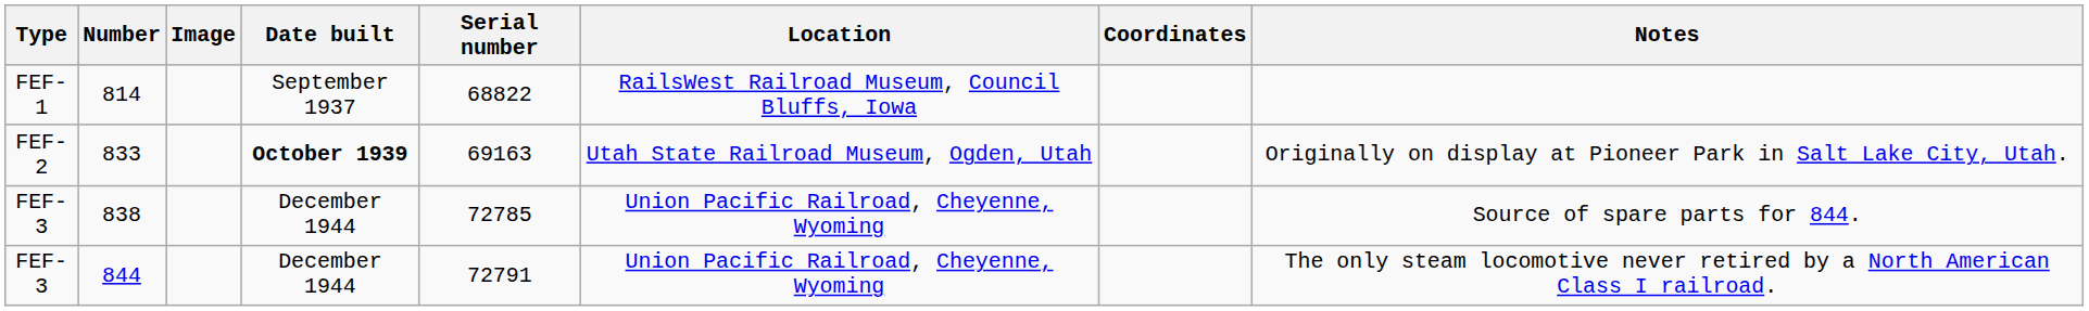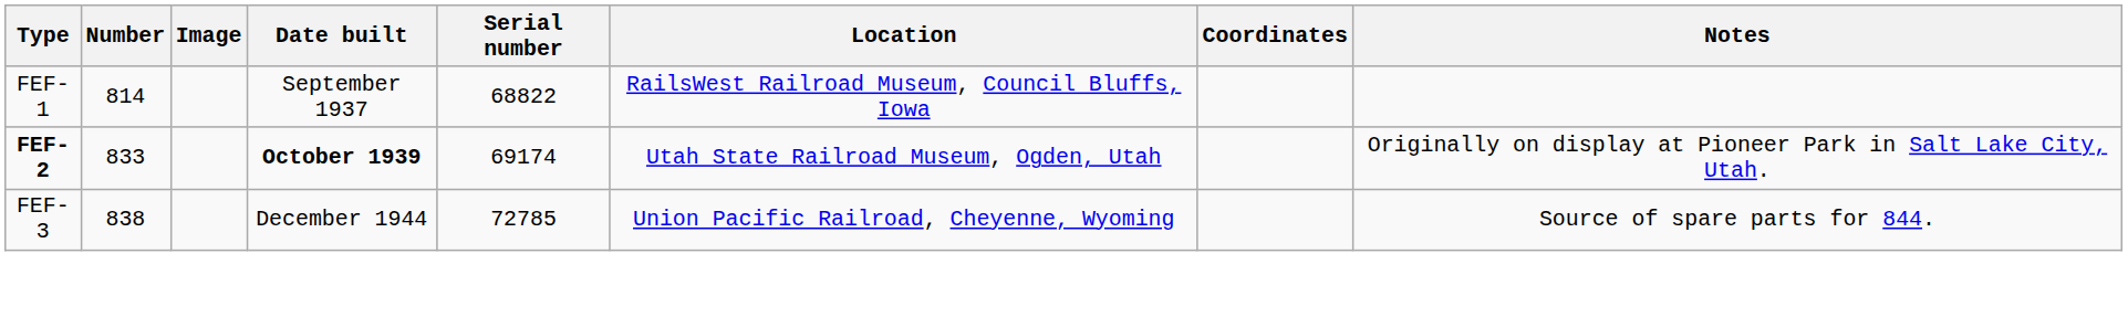 <table class="wikitable" style="text-align:center">
 <tr>
 <th scope="col">Type</th>
 <th scope="col">Number</th>
 <th scope="col">Image</th>
 <th scope="col">Date built</th>
 <th scope="col">Serial number</th>
 <th scope="col">Location</th>
 <th scope="col">Coordinates</th>
 <th scope="col">Notes</th>
 </tr>
 <tr>
 <td>FEF-1</td>
 <td>814</td>
 <td></td>
 <td>September 1937</td>
 <td>68822</td>
 <td><a href='#'>RailsWest Railroad Museum</a>, <a href='#'>Council Bluffs, Iowa</a></td>
 <td></td>
 <td></td>
 </tr>
 <tr>
-<td>FEF-2</td>
+<td><strong>FEF-2</strong></td>
 <td>833</td>
 <td></td>
 <td><strong>October 1939</strong></td>
-<td>69163</td>
+<td>69174</td>
 <td><a href='#'>Utah State Railroad Museum</a>, <a href='#'>Ogden, Utah</a></td>
 <td></td>
 <td>Originally on display at Pioneer Park in <a href='#'>Salt Lake City, Utah</a>.</td>
 </tr>
 <tr>
 <td>FEF-3</td>
 <td>838</td>
 <td></td>
 <td>December 1944</td>
 <td>72785</td>
 <td><a href='#'>Union Pacific Railroad</a>, <a href='#'>Cheyenne, Wyoming</a></td>
 <td></td>
 <td>Source of spare parts for <a href='#'>844</a>.</td>
 </tr>
-<tr>
-<td>FEF-3</td>
-<td><a href='#'>844</a></td>
-<td></td>
-<td>December 1944</td>
-<td>72791</td>
-<td><a href='#'>Union Pacific Railroad</a>, <a href='#'>Cheyenne, Wyoming</a></td>
-<td></td>
-<td>The only steam locomotive never retired by a <a href='#'>North American</a> <a href='#'>Class I railroad</a>.</td>
-</tr>
 </table>
